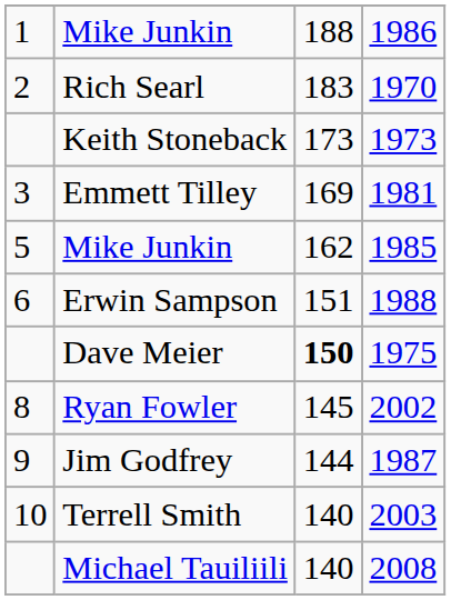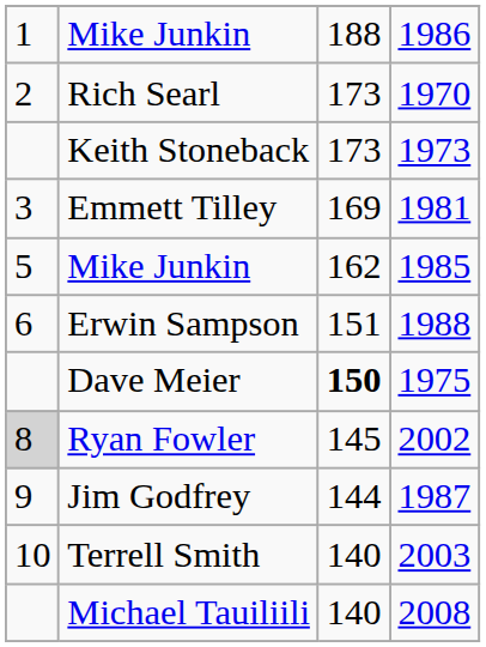 <table class="wikitable">
 <tr>
 </tr>
 <tr>
 <td>1</td>
 <td><a href='#'>Mike Junkin</a></td>
 <td>188</td>
 <td><a href='#'>1986</a></td>
 </tr>
 <tr>
 <td>2</td>
 <td>Rich Searl</td>
-<td>183</td>
+<td>173</td>
 <td><a href='#'>1970</a></td>
 </tr>
 <tr>
 <td></td>
 <td>Keith Stoneback</td>
 <td>173</td>
 <td><a href='#'>1973</a></td>
 </tr>
 <tr>
 <td>3</td>
 <td>Emmett Tilley</td>
 <td>169</td>
 <td><a href='#'>1981</a></td>
 </tr>
 <tr>
 <td>5</td>
 <td><a href='#'>Mike Junkin</a></td>
 <td>162</td>
 <td><a href='#'>1985</a></td>
 </tr>
 <tr>
 <td>6</td>
 <td>Erwin Sampson</td>
 <td>151</td>
 <td><a href='#'>1988</a></td>
 </tr>
 <tr>
 <td></td>
 <td>Dave Meier</td>
 <td><strong>150</strong></td>
 <td><a href='#'>1975</a></td>
 </tr>
 <tr>
-<td>8</td>
+<td style="background: lightgrey;">8</td>
 <td><a href='#'>Ryan Fowler</a></td>
 <td>145</td>
 <td><a href='#'>2002</a></td>
 </tr>
 <tr>
 <td>9</td>
 <td>Jim Godfrey</td>
 <td>144</td>
 <td><a href='#'>1987</a></td>
 </tr>
 <tr>
 <td>10</td>
 <td>Terrell Smith</td>
 <td>140</td>
 <td><a href='#'>2003</a></td>
 </tr>
 <tr>
 <td></td>
 <td><a href='#'>Michael Tauiliili</a></td>
 <td>140</td>
 <td><a href='#'>2008</a></td>
 </tr>
 </table>
